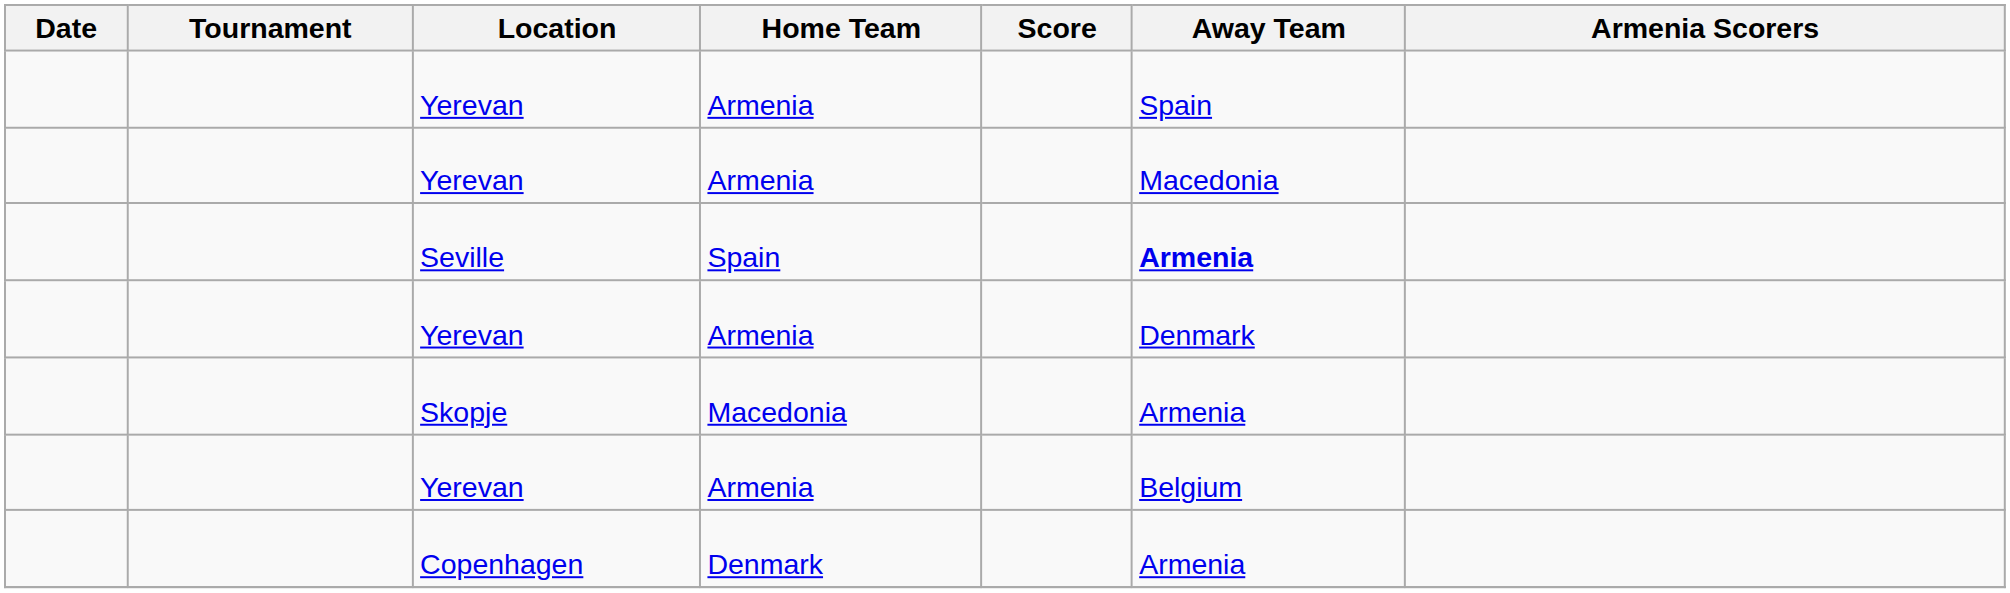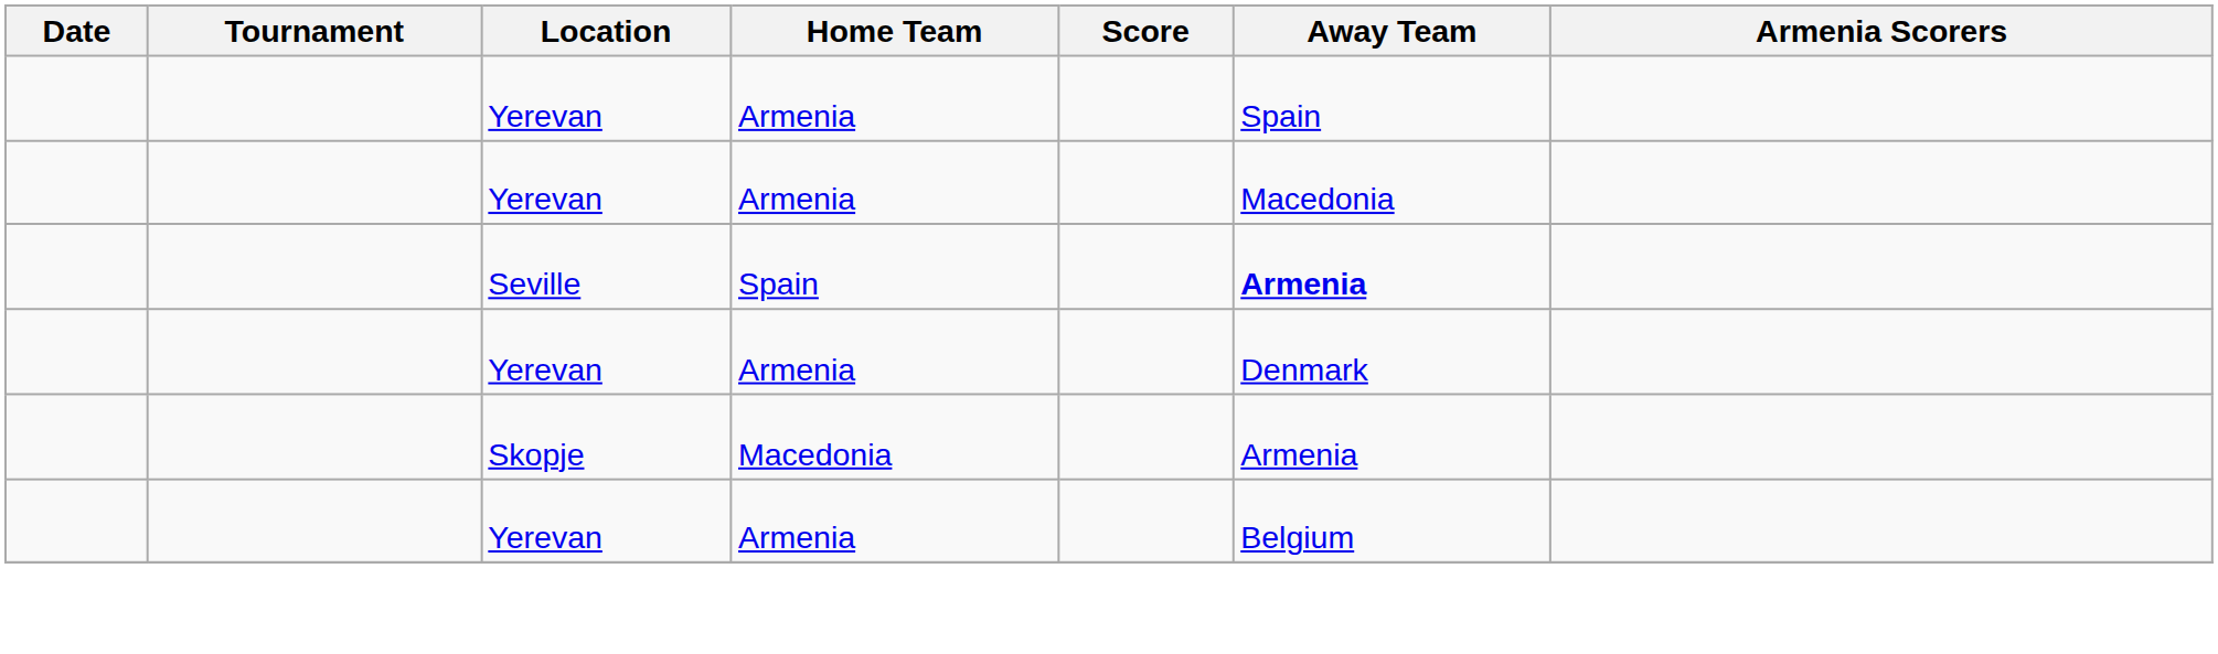 <table class="wikitable" width=80% style="font-size: 90%">
 <tr>
 <th>Date</th>
 <th>Tournament</th>
 <th>Location</th>
 <th>Home Team</th>
 <th>Score</th>
 <th>Away Team</th>
 <th width=30%>Armenia Scorers</th>
 </tr>
 <tr>
 <td></td>
 <td></td>
 <td><br> <a href='#'>Yerevan</a></td>
 <td><br><a href='#'>Armenia</a></td>
 <td></td>
 <td><br><a href='#'>Spain</a></td>
 <td></td>
 </tr>
 <tr>
 <td></td>
 <td></td>
 <td><br><a href='#'>Yerevan</a></td>
 <td><br><a href='#'>Armenia</a></td>
 <td></td>
 <td><br><a href='#'>Macedonia</a></td>
 <td></td>
 </tr>
 <tr>
 <td></td>
 <td></td>
 <td><br><a href='#'>Seville</a></td>
 <td><br><a href='#'>Spain</a></td>
 <td></td>
 <td><strong><br><a href='#'>Armenia</a></strong></td>
 <td></td>
 </tr>
 <tr>
 <td></td>
 <td></td>
 <td><br><a href='#'>Yerevan</a></td>
 <td><br><a href='#'>Armenia</a></td>
 <td></td>
 <td><br><a href='#'>Denmark</a></td>
 <td></td>
 </tr>
 <tr>
 <td></td>
 <td></td>
 <td><br><a href='#'>Skopje</a></td>
 <td><br><a href='#'>Macedonia</a></td>
 <td></td>
 <td><br><a href='#'>Armenia</a></td>
 <td></td>
 </tr>
 <tr>
 <td></td>
 <td></td>
 <td><br> <a href='#'>Yerevan</a></td>
 <td><br><a href='#'>Armenia</a></td>
 <td></td>
 <td><br><a href='#'>Belgium</a></td>
 <td></td>
 </tr>
 <tr>
-<td></td>
-<td></td>
-<td><br> <a href='#'>Copenhagen</a></td>
-<td><br><a href='#'>Denmark</a></td>
-<td></td>
-<td><br><a href='#'>Armenia</a></td>
-<td></td>
-</tr>
-<tr>
 </tr>
 </table>
